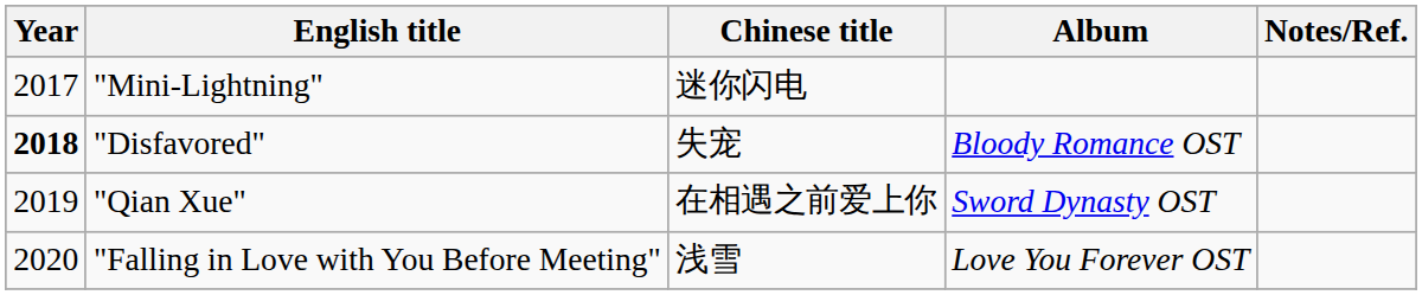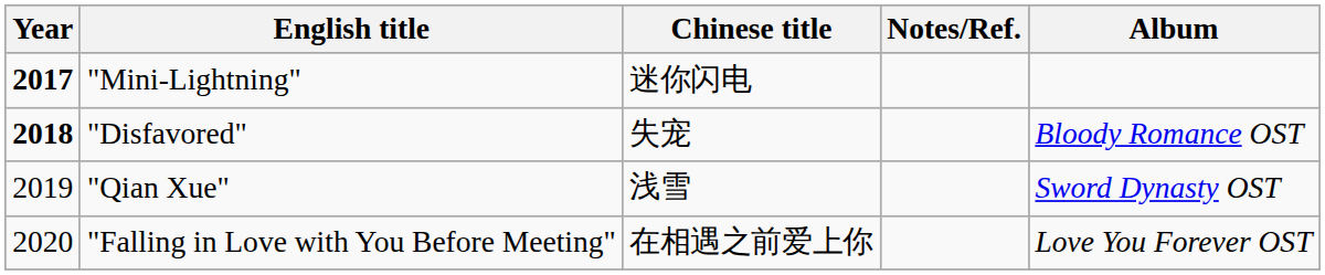 <table class="wikitable sortable">
 <tr>
 <th>Year</th>
 <th>English title</th>
 <th>Chinese title</th>
+<th>Notes/Ref.</th>
 <th>Album</th>
-<th>Notes/Ref.</th>
 </tr>
 <tr>
-<td>2017</td>
+<td><strong>2017</strong></td>
 <td>"Mini-Lightning"</td>
 <td>迷你闪电</td>
 <td></td>
 <td></td>
 </tr>
 <tr>
 <td><strong>2018</strong></td>
 <td>"Disfavored"</td>
 <td>失宠</td>
+<td></td>
 <td><em><a href='#'>Bloody Romance</a> OST</em></td>
-<td></td>
 </tr>
 <tr>
 <td>2019</td>
 <td>"Qian Xue"</td>
-<td>在相遇之前爱上你</td>
+<td>浅雪</td>
+<td></td>
 <td><em><a href='#'>Sword Dynasty</a> OST</em></td>
-<td></td>
 </tr>
 <tr>
 <td>2020</td>
 <td>"Falling in Love with You Before Meeting"</td>
-<td>浅雪</td>
+<td>在相遇之前爱上你</td>
+<td></td>
 <td><em>Love You Forever OST</em></td>
-<td></td>
 </tr>
 </table>
